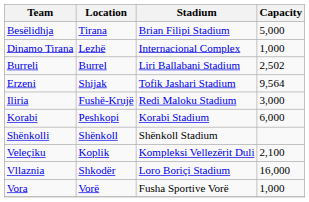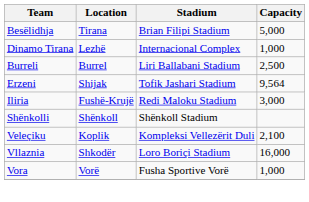 <table class="wikitable sortable">
 <tr>
 <th>Team</th>
 <th>Location</th>
 <th>Stadium</th>
 <th>Capacity</th>
 </tr>
 <tr>
 <td><a href='#'>Besëlidhja</a></td>
 <td><a href='#'>Tirana</a></td>
 <td><a href='#'>Brian Filipi Stadium</a></td>
 <td>5,000</td>
 </tr>
 <tr>
 <td><a href='#'>Dinamo Tirana</a></td>
 <td><a href='#'>Lezhë</a></td>
 <td><a href='#'>Internacional Complex</a></td>
 <td>1,000</td>
 </tr>
 <tr>
 <td><a href='#'>Burreli</a></td>
 <td><a href='#'>Burrel</a></td>
 <td><a href='#'>Liri Ballabani Stadium</a></td>
-<td>2,502</td>
+<td>2,500</td>
 </tr>
 <tr>
 <td><a href='#'>Erzeni</a></td>
 <td><a href='#'>Shijak</a></td>
 <td><a href='#'>Tofik Jashari Stadium</a></td>
 <td>9,564</td>
 </tr>
 <tr>
 <td><a href='#'>Iliria</a></td>
 <td><a href='#'>Fushë-Krujë</a></td>
 <td><a href='#'>Redi Maloku Stadium</a></td>
 <td>3,000</td>
-</tr>
-<tr>
-<td><a href='#'>Korabi</a></td>
-<td><a href='#'>Peshkopi</a></td>
-<td><a href='#'>Korabi Stadium</a></td>
-<td>6,000</td>
 </tr>
 <tr>
 <td><a href='#'>Shënkolli</a></td>
 <td><a href='#'>Shënkoll</a></td>
 <td>Shënkoll Stadium</td>
 <td></td>
 </tr>
 <tr>
 <td><a href='#'>Veleçiku</a></td>
 <td><a href='#'>Koplik</a></td>
 <td><a href='#'>Kompleksi Vellezërit Duli</a></td>
 <td>2,100</td>
 </tr>
 <tr>
 <td><a href='#'>Vllaznia</a></td>
 <td><a href='#'>Shkodër</a></td>
 <td><a href='#'>Loro Boriçi Stadium</a></td>
 <td>16,000</td>
 </tr>
 <tr>
 <td><a href='#'>Vora</a></td>
 <td><a href='#'>Vorë</a></td>
 <td>Fusha Sportive Vorë</td>
 <td>1,000</td>
 </tr>
 <tr>
 </tr>
 </table>
